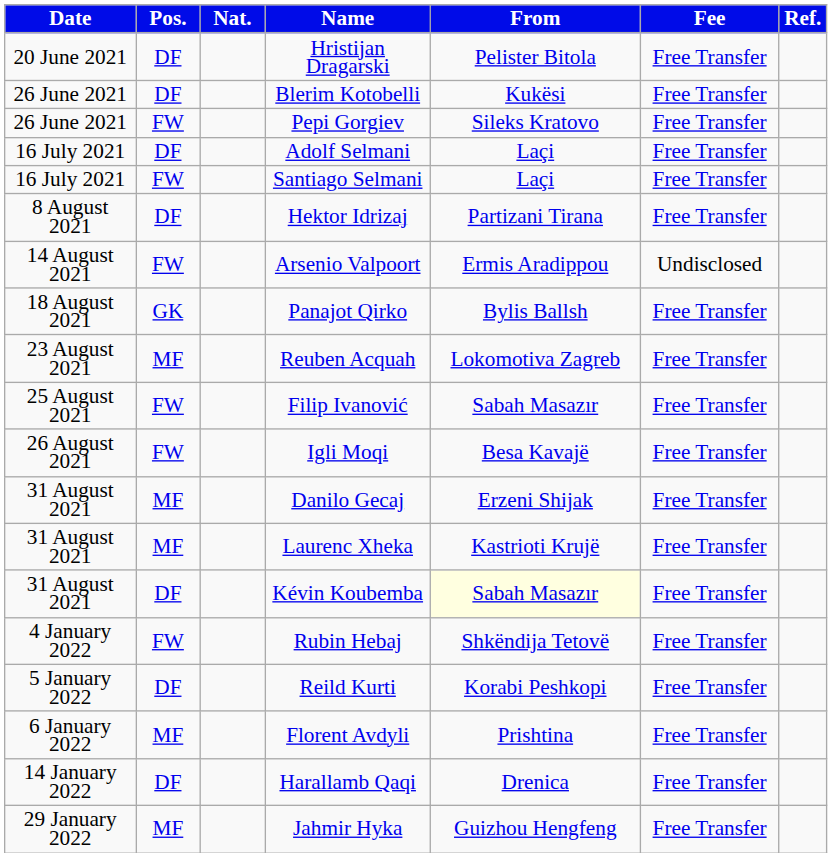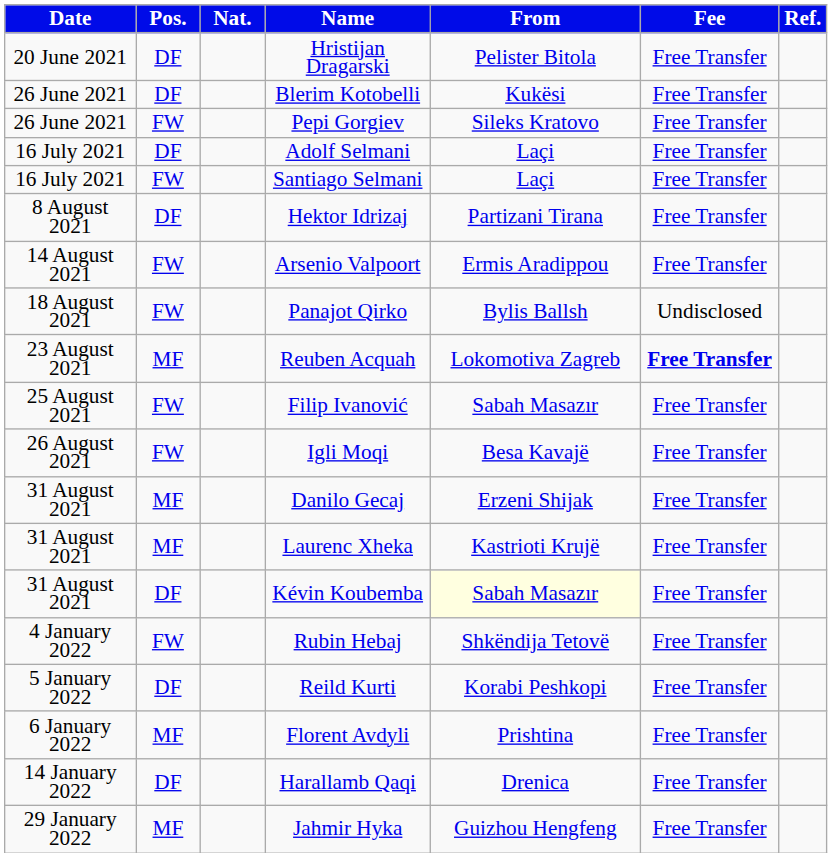 <table class="wikitable sortable alternance" style="font-size:100%; text-align:center; line-height:14px; width:70%;">
 <tr>
 <th style="background:#000be8;color:#FFFFFF; width:120px;">Date</th>
 <th style="background:#000be8;color:#FFFFFF; width:50px;">Pos.</th>
 <th style="background:#000be8;color:#FFFFFF; width:50px;">Nat.</th>
 <th style="background:#000be8;color:#FFFFFF; width:150px;">Name</th>
 <th style="background:#000be8;color:#FFFFFF; width:200px;">From</th>
 <th style="background:#000be8;color:#FFFFFF; width:110px;">Fee</th>
 <th style="background:#000be8;color:#FFFFFF; width:25px;">Ref.</th>
 </tr>
 <tr>
 <td>20 June 2021</td>
 <td><a href='#'>DF</a></td>
 <td></td>
 <td><a href='#'>Hristijan Dragarski</a></td>
 <td> <a href='#'>Pelister Bitola</a></td>
 <td><a href='#'>Free Transfer</a></td>
 <td></td>
 </tr>
 <tr>
 <td>26 June 2021</td>
 <td><a href='#'>DF</a></td>
 <td></td>
 <td><a href='#'>Blerim Kotobelli</a></td>
 <td><a href='#'>Kukësi</a></td>
 <td><a href='#'>Free Transfer</a></td>
 <td></td>
 </tr>
 <tr>
 <td>26 June 2021</td>
 <td><a href='#'>FW</a></td>
 <td></td>
 <td><a href='#'>Pepi Gorgiev</a></td>
 <td> <a href='#'>Sileks Kratovo</a></td>
 <td><a href='#'>Free Transfer</a></td>
 <td></td>
 </tr>
 <tr>
 <td>16 July 2021</td>
 <td><a href='#'>DF</a></td>
 <td></td>
 <td><a href='#'>Adolf Selmani</a></td>
 <td><a href='#'>Laçi</a></td>
 <td><a href='#'>Free Transfer</a></td>
 <td></td>
 </tr>
 <tr>
 <td>16 July 2021</td>
 <td><a href='#'>FW</a></td>
 <td></td>
 <td><a href='#'>Santiago Selmani</a></td>
 <td><a href='#'>Laçi</a></td>
 <td><a href='#'>Free Transfer</a></td>
 <td></td>
 </tr>
 <tr>
 <td>8 August 2021</td>
 <td><a href='#'>DF</a></td>
 <td></td>
 <td><a href='#'>Hektor Idrizaj</a></td>
 <td><a href='#'>Partizani Tirana</a></td>
 <td><a href='#'>Free Transfer</a></td>
 <td></td>
 </tr>
 <tr>
 <td>14 August 2021</td>
 <td><a href='#'>FW</a></td>
 <td></td>
 <td><a href='#'>Arsenio Valpoort</a></td>
 <td> <a href='#'>Ermis Aradippou</a></td>
-<td>Undisclosed</td>
+<td><a href='#'>Free Transfer</a></td>
 <td></td>
 </tr>
 <tr>
 <td>18 August 2021</td>
-<td><a href='#'>GK</a></td>
+<td><a href='#'>FW</a></td>
 <td></td>
 <td><a href='#'>Panajot Qirko</a></td>
 <td><a href='#'>Bylis Ballsh</a></td>
-<td><a href='#'>Free Transfer</a></td>
+<td>Undisclosed</td>
 <td></td>
 </tr>
 <tr>
 <td>23 August 2021</td>
 <td><a href='#'>MF</a></td>
 <td></td>
 <td><a href='#'>Reuben Acquah</a></td>
 <td> <a href='#'>Lokomotiva Zagreb</a></td>
-<td><a href='#'>Free Transfer</a></td>
+<td><strong><a href='#'>Free Transfer</a></strong></td>
 <td></td>
 </tr>
 <tr>
 <td>25 August 2021</td>
 <td><a href='#'>FW</a></td>
 <td></td>
 <td><a href='#'>Filip Ivanović</a></td>
 <td> <a href='#'>Sabah Masazır</a></td>
 <td><a href='#'>Free Transfer</a></td>
 <td></td>
 </tr>
 <tr>
 <td>26 August 2021</td>
 <td><a href='#'>FW</a></td>
 <td></td>
 <td><a href='#'>Igli Moqi</a></td>
 <td><a href='#'>Besa Kavajë</a></td>
 <td><a href='#'>Free Transfer</a></td>
 <td></td>
 </tr>
 <tr>
 <td>31 August 2021</td>
 <td><a href='#'>MF</a></td>
 <td></td>
 <td><a href='#'>Danilo Gecaj</a></td>
 <td><a href='#'>Erzeni Shijak</a></td>
 <td><a href='#'>Free Transfer</a></td>
 <td></td>
 </tr>
 <tr>
 <td>31 August 2021</td>
 <td><a href='#'>MF</a></td>
 <td></td>
 <td><a href='#'>Laurenc Xheka</a></td>
 <td><a href='#'>Kastrioti Krujë</a></td>
 <td><a href='#'>Free Transfer</a></td>
 <td></td>
 </tr>
 <tr>
 <td>31 August 2021</td>
 <td><a href='#'>DF</a></td>
 <td></td>
 <td><a href='#'>Kévin Koubemba</a></td>
 <td style="background: lightyellow;"> <a href='#'>Sabah Masazır</a></td>
 <td><a href='#'>Free Transfer</a></td>
 <td></td>
 </tr>
 <tr>
 <td>4 January 2022</td>
 <td><a href='#'>FW</a></td>
 <td></td>
 <td><a href='#'>Rubin Hebaj</a></td>
 <td> <a href='#'>Shkëndija Tetovë</a></td>
 <td><a href='#'>Free Transfer</a></td>
 <td></td>
 </tr>
 <tr>
 <td>5 January 2022</td>
 <td><a href='#'>DF</a></td>
 <td></td>
 <td><a href='#'>Reild Kurti</a></td>
 <td><a href='#'>Korabi Peshkopi</a></td>
 <td><a href='#'>Free Transfer</a></td>
 <td></td>
 </tr>
 <tr>
 <td>6 January 2022</td>
 <td><a href='#'>MF</a></td>
 <td></td>
 <td><a href='#'>Florent Avdyli</a></td>
 <td> <a href='#'>Prishtina</a></td>
 <td><a href='#'>Free Transfer</a></td>
 <td></td>
 </tr>
 <tr>
 <td>14 January 2022</td>
 <td><a href='#'>DF</a></td>
 <td></td>
 <td><a href='#'>Harallamb Qaqi</a></td>
 <td> <a href='#'>Drenica</a></td>
 <td><a href='#'>Free Transfer</a></td>
 <td></td>
 </tr>
 <tr>
 <td>29 January 2022</td>
 <td><a href='#'>MF</a></td>
 <td></td>
 <td><a href='#'>Jahmir Hyka</a></td>
 <td> <a href='#'>Guizhou Hengfeng</a></td>
 <td><a href='#'>Free Transfer</a></td>
 <td></td>
 </tr>
 </table>
